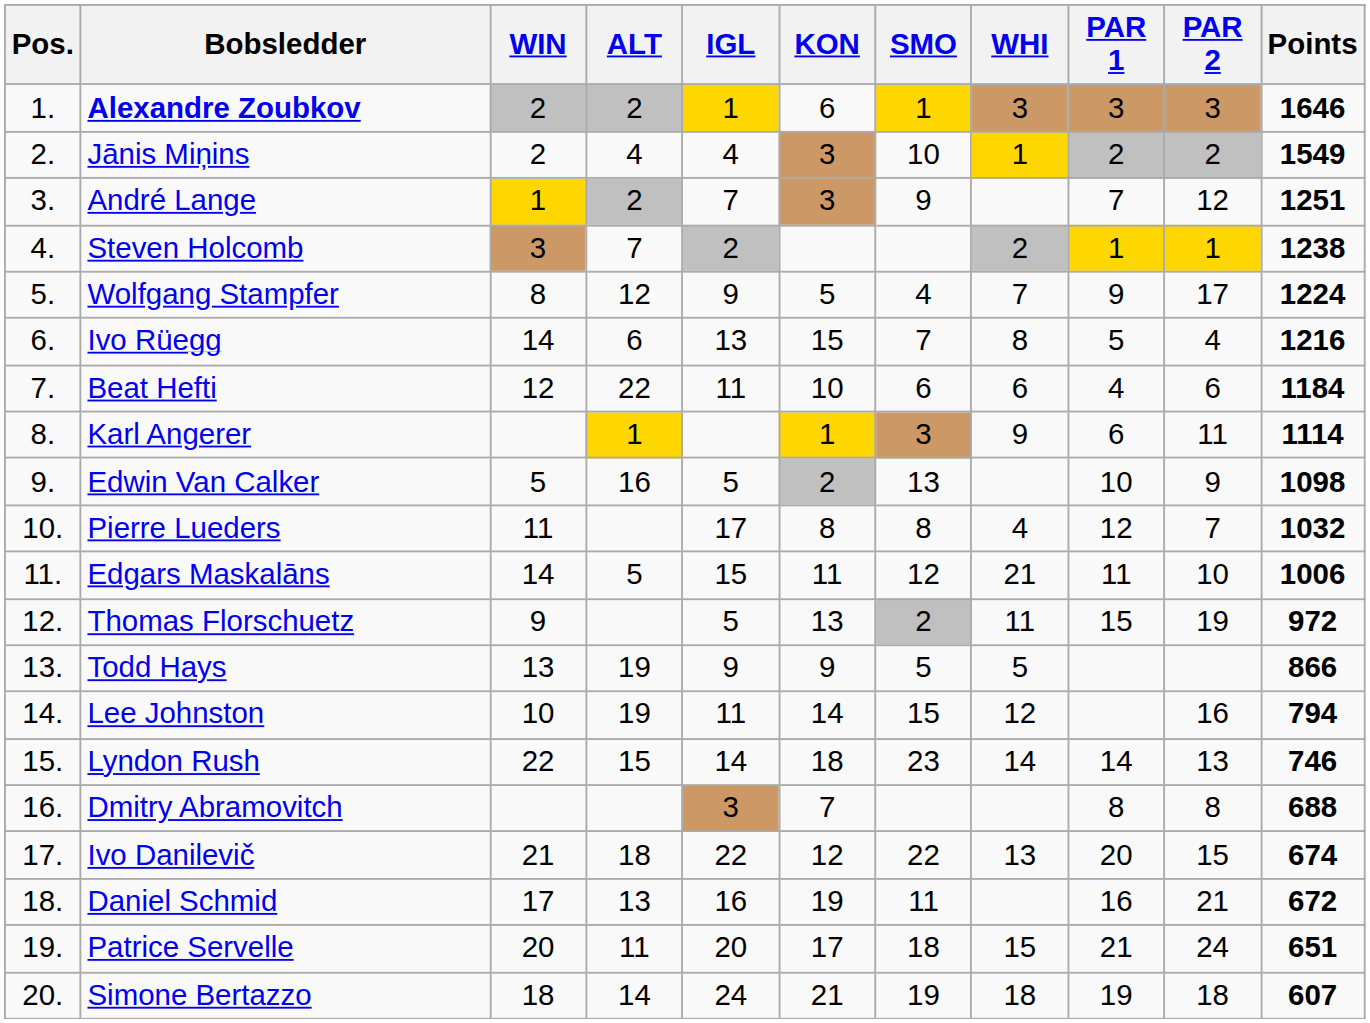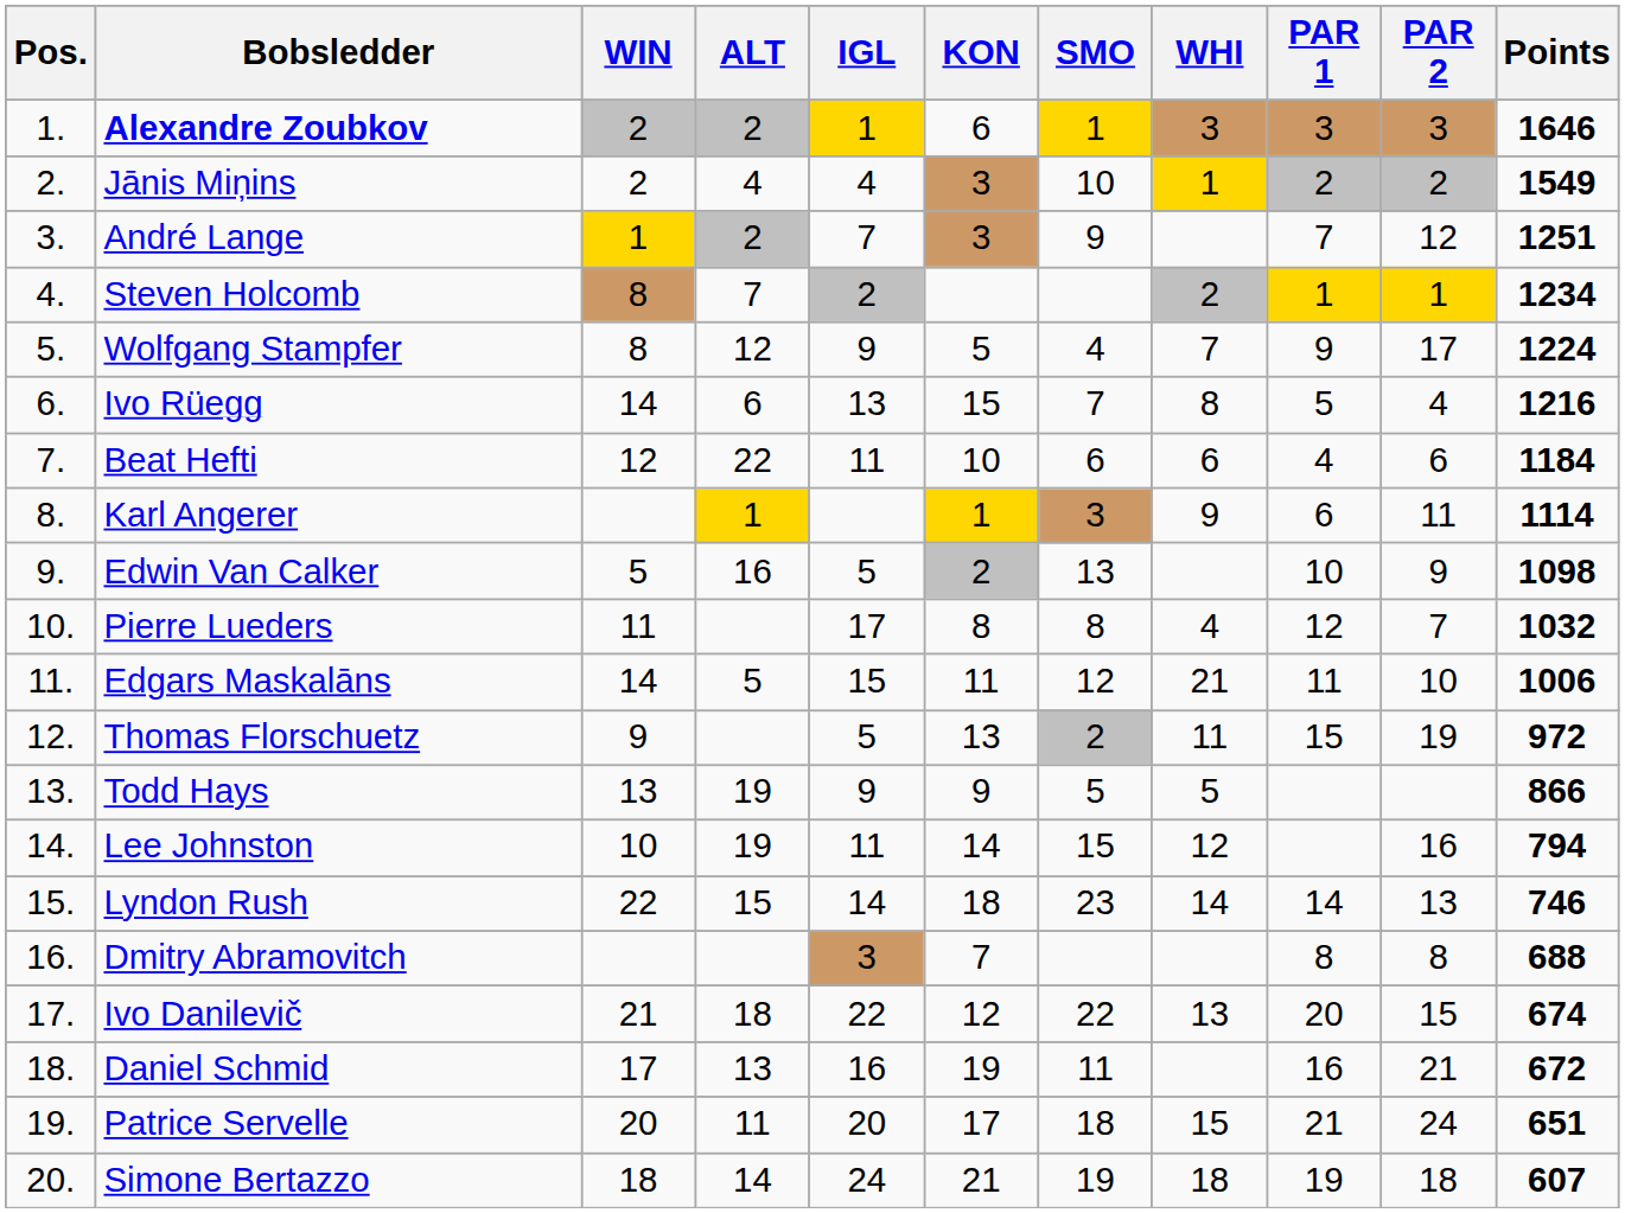 <table class=wikitable  bgcolor="#f7f8ff" cellpadding="3" cellspacing="0" border="1" style="text-align:center; border: gray solid 1px; border-collapse: collapse;">
 <tr bgcolor="#CCCCCC">
 <th width="10">Pos.</th>
 <th width="215">Bobsledder</th>
 <th width="45"><a href='#'>WIN</a></th>
 <th width="45"><a href='#'>ALT</a></th>
 <th width="45"><a href='#'>IGL</a></th>
 <th width="45"><a href='#'>KON</a></th>
 <th width="45"><a href='#'>SMO</a></th>
 <th width="45"><a href='#'>WHI</a></th>
 <th width="45"><a href='#'>PAR 1</a></th>
 <th width="45"><a href='#'>PAR 2</a></th>
 <th width="45">Points</th>
 </tr>
 <tr>
 <td>1.</td>
 <td align="left"> <strong><a href='#'>Alexandre Zoubkov</a></strong></td>
 <td bgcolor="silver">2</td>
 <td bgcolor="silver">2</td>
 <td bgcolor="gold">1</td>
 <td>6</td>
 <td bgcolor="gold">1</td>
 <td bgcolor="cc9966">3</td>
 <td bgcolor="cc9966">3</td>
 <td bgcolor="cc9966">3</td>
 <td><strong>1646</strong></td>
 </tr>
 <tr>
 <td>2.</td>
 <td align="left"> <a href='#'>Jānis Miņins</a></td>
 <td>2</td>
 <td>4</td>
 <td>4</td>
 <td bgcolor="cc9966">3</td>
 <td>10</td>
 <td bgcolor="gold">1</td>
 <td bgcolor="silver">2</td>
 <td bgcolor="silver">2</td>
 <td><strong>1549</strong></td>
 </tr>
 <tr>
 <td>3.</td>
 <td align="left"> <a href='#'>André Lange</a></td>
 <td bgcolor="gold">1</td>
 <td bgcolor="silver">2</td>
 <td>7</td>
 <td bgcolor="cc9966">3</td>
 <td>9</td>
 <td></td>
 <td>7</td>
 <td>12</td>
 <td><strong>1251</strong></td>
 </tr>
 <tr>
 <td>4.</td>
 <td align="left"> <a href='#'>Steven Holcomb</a></td>
-<td bgcolor="cc9966">3</td>
+<td bgcolor="cc9966">8</td>
 <td>7</td>
 <td bgcolor="silver">2</td>
 <td></td>
 <td></td>
 <td bgcolor="silver">2</td>
 <td bgcolor="gold">1</td>
 <td bgcolor="gold">1</td>
-<td><strong>1238</strong></td>
+<td><strong>1234</strong></td>
 </tr>
 <tr>
 <td>5.</td>
 <td align="left"> <a href='#'>Wolfgang Stampfer</a></td>
 <td>8</td>
 <td>12</td>
 <td>9</td>
 <td>5</td>
 <td>4</td>
 <td>7</td>
 <td>9</td>
 <td>17</td>
 <td><strong>1224</strong></td>
 </tr>
 <tr>
 <td>6.</td>
 <td align="left"> <a href='#'>Ivo Rüegg</a></td>
 <td>14</td>
 <td>6</td>
 <td>13</td>
 <td>15</td>
 <td>7</td>
 <td>8</td>
 <td>5</td>
 <td>4</td>
 <td><strong>1216</strong></td>
 </tr>
 <tr>
 <td>7.</td>
 <td align="left"> <a href='#'>Beat Hefti</a></td>
 <td>12</td>
 <td>22</td>
 <td>11</td>
 <td>10</td>
 <td>6</td>
 <td>6</td>
 <td>4</td>
 <td>6</td>
 <td><strong>1184</strong></td>
 </tr>
 <tr>
 <td>8.</td>
 <td align="left"> <a href='#'>Karl Angerer</a></td>
 <td></td>
 <td bgcolor="gold">1</td>
 <td></td>
 <td bgcolor="gold">1</td>
 <td bgcolor="cc9966">3</td>
 <td>9</td>
 <td>6</td>
 <td>11</td>
 <td><strong>1114</strong></td>
 </tr>
 <tr>
 <td>9.</td>
 <td align="left"> <a href='#'>Edwin Van Calker</a></td>
 <td>5</td>
 <td>16</td>
 <td>5</td>
 <td bgcolor="silver">2</td>
 <td>13</td>
 <td></td>
 <td>10</td>
 <td>9</td>
 <td><strong>1098</strong></td>
 </tr>
 <tr>
 <td>10.</td>
 <td align="left"> <a href='#'>Pierre Lueders</a></td>
 <td>11</td>
 <td></td>
 <td>17</td>
 <td>8</td>
 <td>8</td>
 <td>4</td>
 <td>12</td>
 <td>7</td>
 <td><strong>1032</strong></td>
 </tr>
 <tr>
 <td>11.</td>
 <td align="left"> <a href='#'>Edgars Maskalāns</a></td>
 <td>14</td>
 <td>5</td>
 <td>15</td>
 <td>11</td>
 <td>12</td>
 <td>21</td>
 <td>11</td>
 <td>10</td>
 <td><strong>1006</strong></td>
 </tr>
 <tr>
 <td>12.</td>
 <td align="left"> <a href='#'>Thomas Florschuetz</a></td>
 <td>9</td>
 <td></td>
 <td>5</td>
 <td>13</td>
 <td bgcolor="silver">2</td>
 <td>11</td>
 <td>15</td>
 <td>19</td>
 <td><strong>972</strong></td>
 </tr>
 <tr>
 <td>13.</td>
 <td align="left"> <a href='#'>Todd Hays</a></td>
 <td>13</td>
 <td>19</td>
 <td>9</td>
 <td>9</td>
 <td>5</td>
 <td>5</td>
 <td></td>
 <td></td>
 <td><strong>866</strong></td>
 </tr>
 <tr>
 <td>14.</td>
 <td align="left"> <a href='#'>Lee Johnston</a></td>
 <td>10</td>
 <td>19</td>
 <td>11</td>
 <td>14</td>
 <td>15</td>
 <td>12</td>
 <td></td>
 <td>16</td>
 <td><strong>794</strong></td>
 </tr>
 <tr>
 <td>15.</td>
 <td align="left"> <a href='#'>Lyndon Rush</a></td>
 <td>22</td>
 <td>15</td>
 <td>14</td>
 <td>18</td>
 <td>23</td>
 <td>14</td>
 <td>14</td>
 <td>13</td>
 <td><strong>746</strong></td>
 </tr>
 <tr>
 <td>16.</td>
 <td align="left"> <a href='#'>Dmitry Abramovitch</a></td>
 <td></td>
 <td></td>
 <td bgcolor="cc9966">3</td>
 <td>7</td>
 <td></td>
 <td></td>
 <td>8</td>
 <td>8</td>
 <td><strong>688</strong></td>
 </tr>
 <tr>
 <td>17.</td>
 <td align="left"> <a href='#'>Ivo Danilevič</a></td>
 <td>21</td>
 <td>18</td>
 <td>22</td>
 <td>12</td>
 <td>22</td>
 <td>13</td>
 <td>20</td>
 <td>15</td>
 <td><strong>674</strong></td>
 </tr>
 <tr>
 <td>18.</td>
 <td align="left"> <a href='#'>Daniel Schmid</a></td>
 <td>17</td>
 <td>13</td>
 <td>16</td>
 <td>19</td>
 <td>11</td>
 <td></td>
 <td>16</td>
 <td>21</td>
 <td><strong>672</strong></td>
 </tr>
 <tr>
 <td>19.</td>
 <td align="left"> <a href='#'>Patrice Servelle</a></td>
 <td>20</td>
 <td>11</td>
 <td>20</td>
 <td>17</td>
 <td>18</td>
 <td>15</td>
 <td>21</td>
 <td>24</td>
 <td><strong>651</strong></td>
 </tr>
 <tr>
 <td>20.</td>
 <td align="left"> <a href='#'>Simone Bertazzo</a></td>
 <td>18</td>
 <td>14</td>
 <td>24</td>
 <td>21</td>
 <td>19</td>
 <td>18</td>
 <td>19</td>
 <td>18</td>
 <td><strong>607</strong></td>
 </tr>
 </table>
